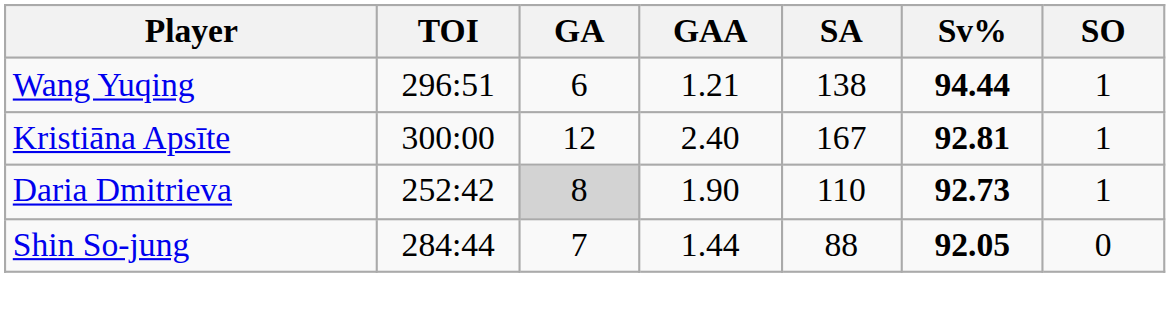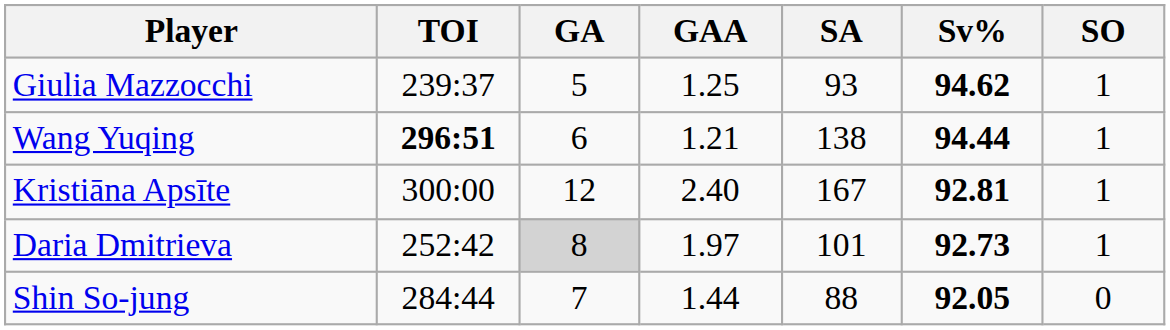 <table class="wikitable sortable" style="text-align:center;">
 <tr>
 <th style="width:170px;">Player</th>
 <th style="width:60px;">TOI</th>
 <th style="width:50px;">GA</th>
 <th style="width:60px;">GAA</th>
 <th style="width:50px;">SA</th>
 <th style="width:60px;">Sv%</th>
 <th style="width:50px;">SO</th>
 </tr>
 <tr>
+<td style="text-align:left;"> <a href='#'>Giulia Mazzocchi</a></td>
+<td>239:37</td>
+<td>5</td>
+<td>1.25</td>
+<td>93</td>
+<td><strong>94.62</strong></td>
+<td>1</td>
+</tr>
+<tr>
 <td style="text-align:left;"> <a href='#'>Wang Yuqing</a></td>
-<td>296:51</td>
+<td><strong>296:51</strong></td>
 <td>6</td>
 <td>1.21</td>
 <td>138</td>
 <td><strong>94.44</strong></td>
 <td>1</td>
 </tr>
 <tr>
 <td style="text-align:left;"> <a href='#'>Kristiāna Apsīte</a></td>
 <td>300:00</td>
 <td>12</td>
 <td>2.40</td>
 <td>167</td>
 <td><strong>92.81</strong></td>
 <td>1</td>
 </tr>
 <tr>
 <td style="text-align:left;"> <a href='#'>Daria Dmitrieva</a></td>
 <td>252:42</td>
 <td style="background: lightgrey;">8</td>
-<td>1.90</td>
-<td>110</td>
+<td>1.97</td>
+<td>101</td>
 <td><strong>92.73</strong></td>
 <td>1</td>
 </tr>
 <tr>
 <td style="text-align:left;"> <a href='#'>Shin So-jung</a></td>
 <td>284:44</td>
 <td>7</td>
 <td>1.44</td>
 <td>88</td>
 <td><strong>92.05</strong></td>
 <td>0</td>
 </tr>
 </table>
